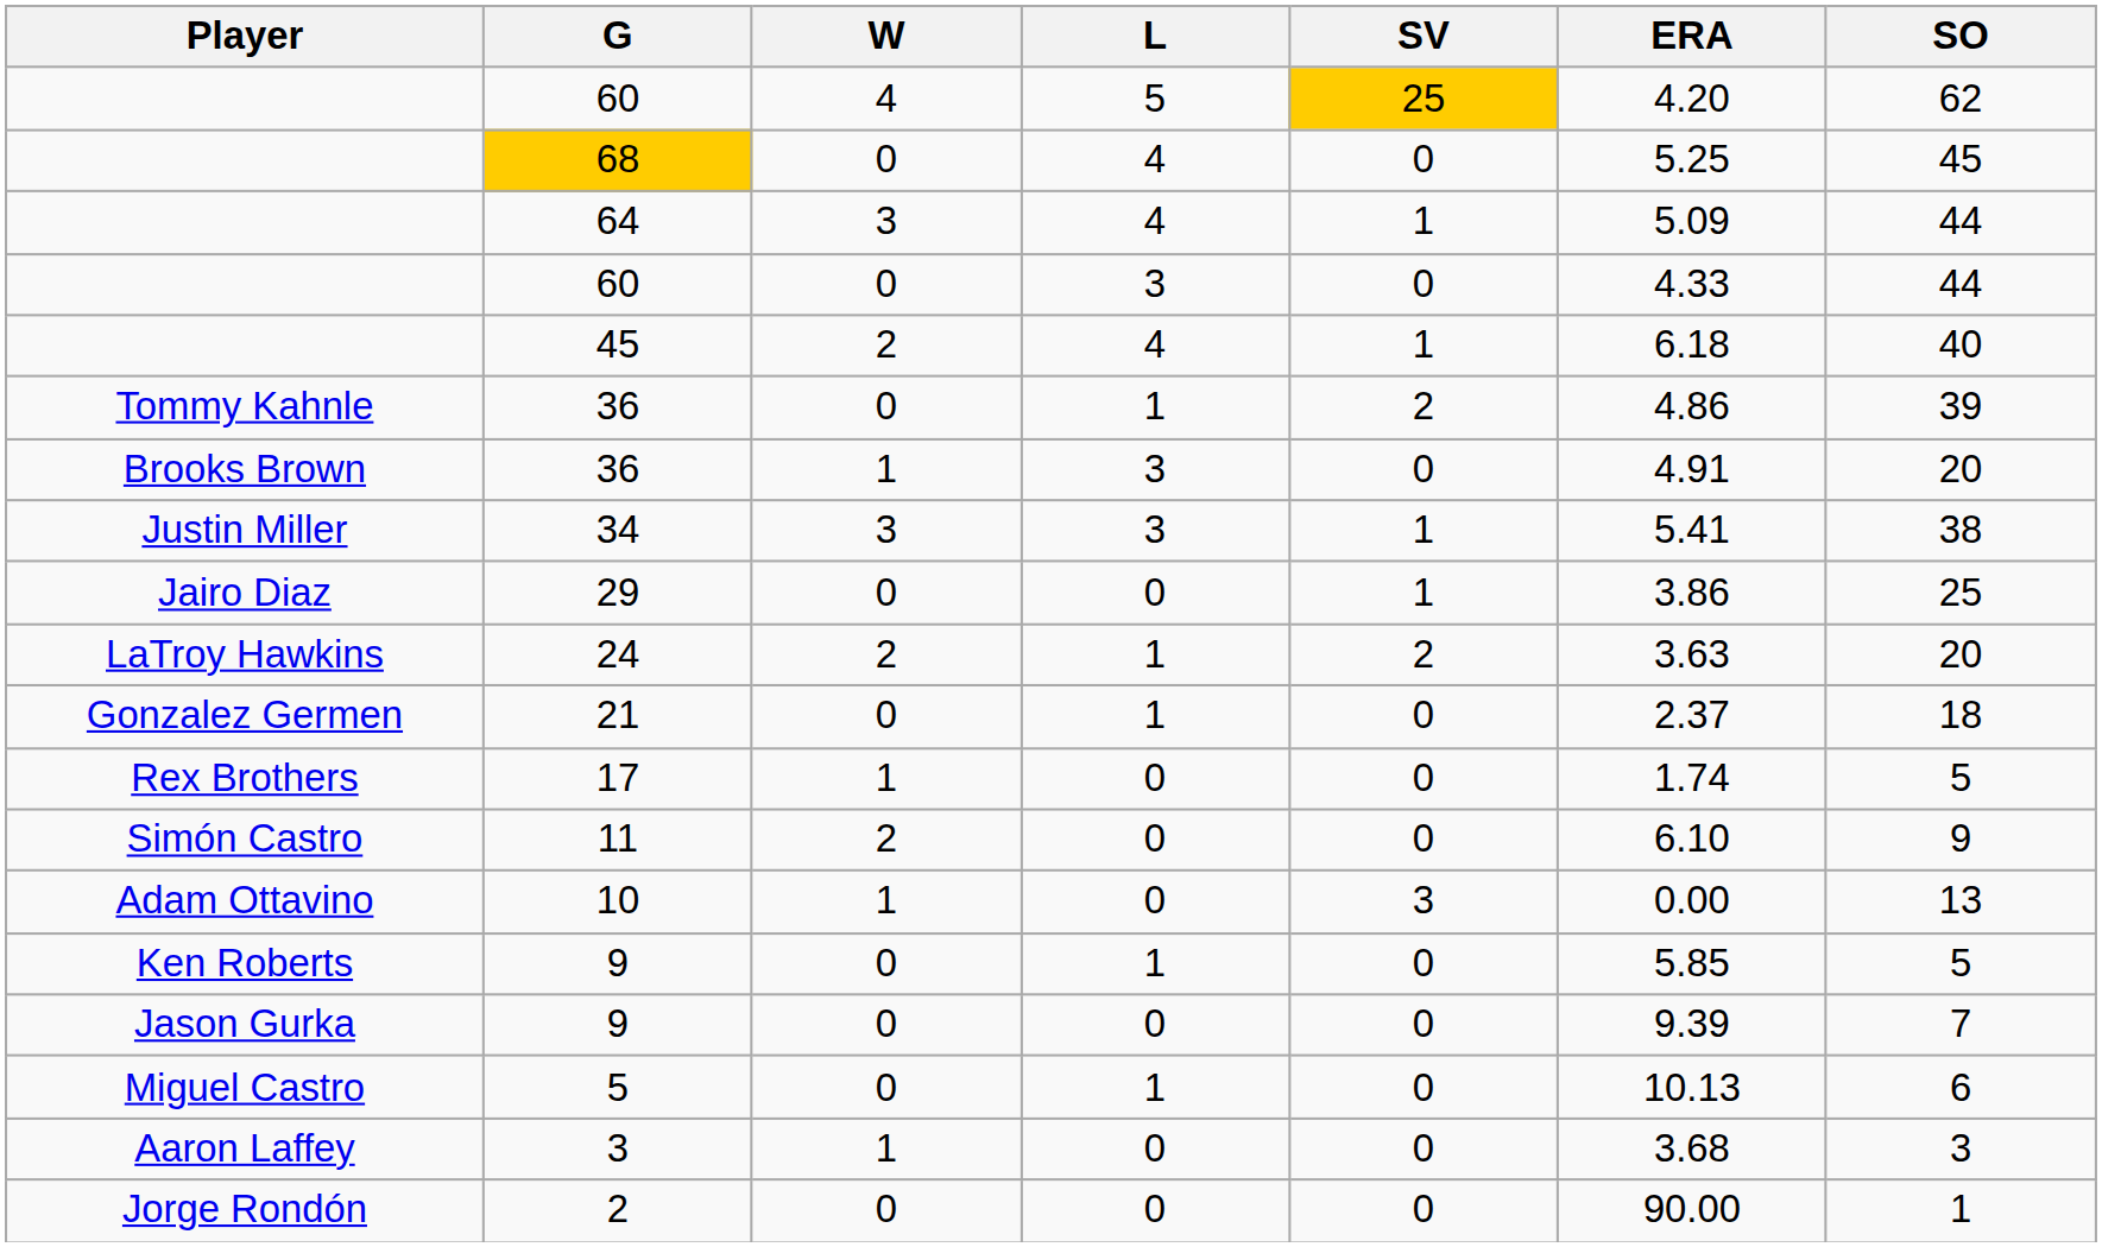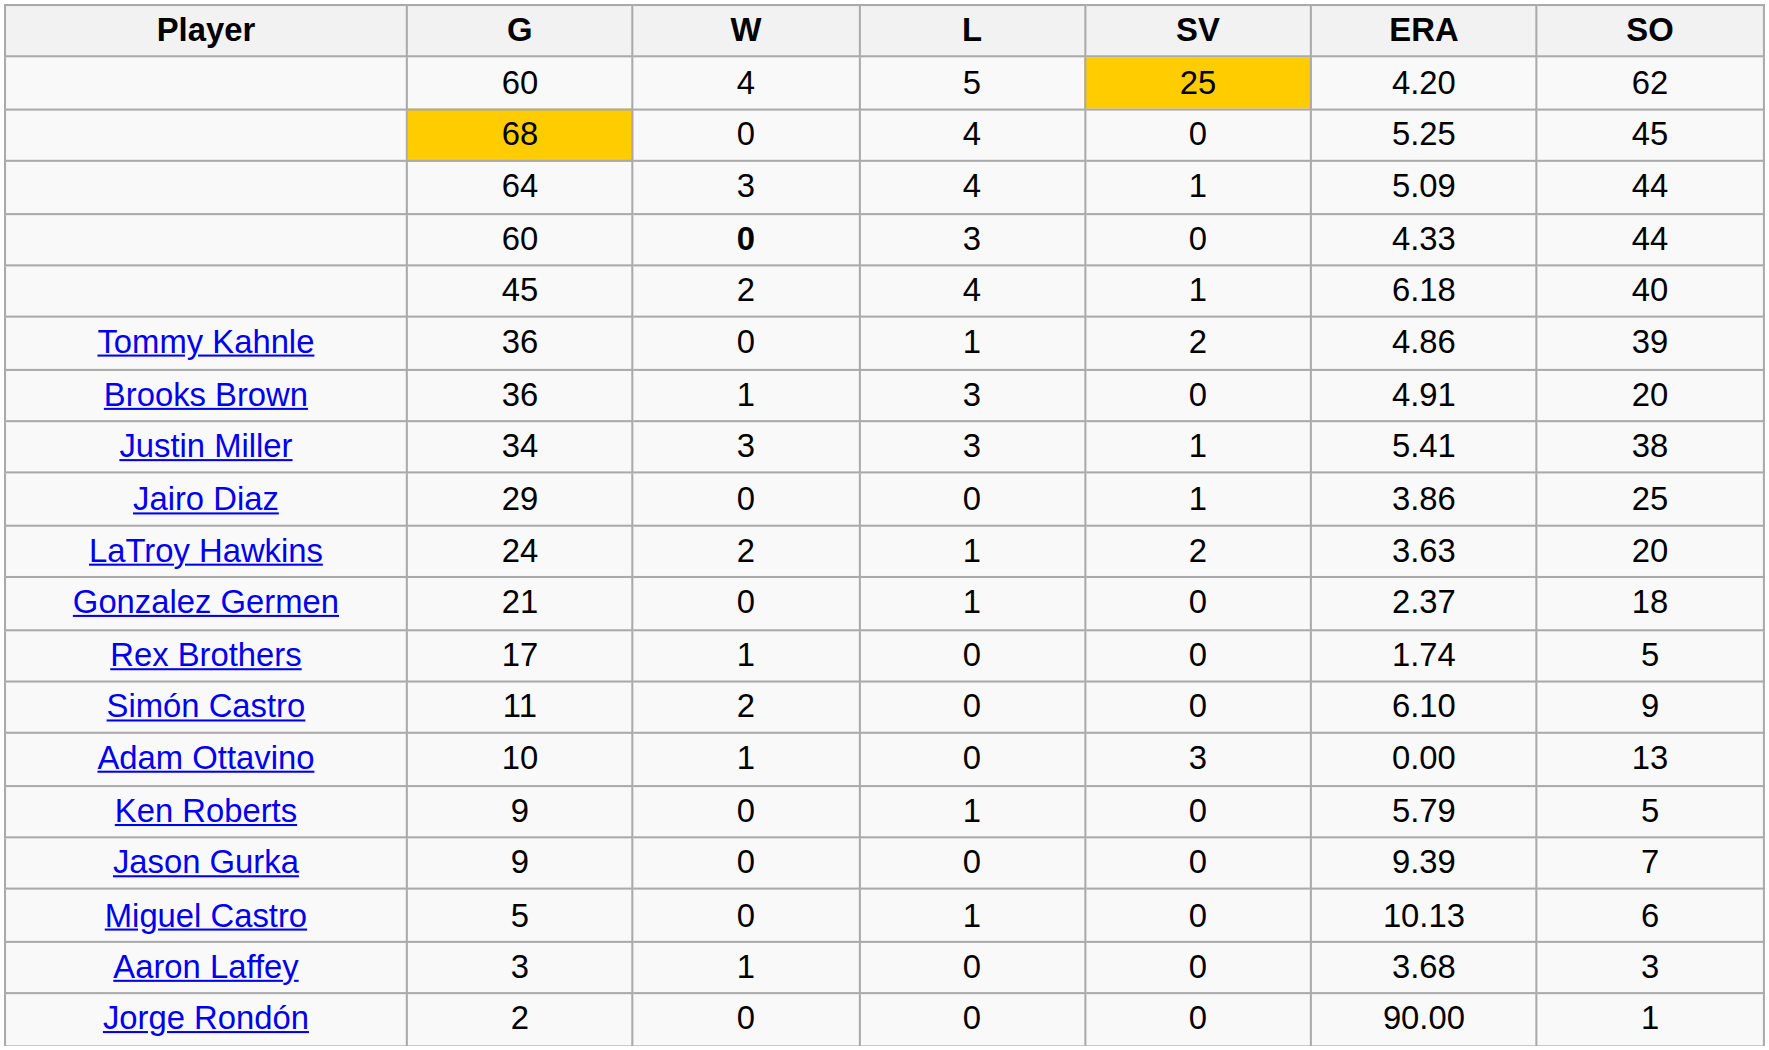 <table class="wikitable sortable">
 <tr>
 <th bgcolor="#DDDDFF" width="16%">Player</th>
 <th bgcolor="#DDDDFF" width="9%">G</th>
 <th bgcolor="#DDDDFF" width="9%">W</th>
 <th bgcolor="#DDDDFF" width="9%">L</th>
 <th bgcolor="#DDDDFF" width="9%">SV</th>
 <th bgcolor="#DDDDFF" width="9%">ERA</th>
 <th bgcolor="#DDDDFF" width="9%">SO</th>
 </tr>
 <tr align="center">
 <td></td>
 <td>60</td>
 <td>4</td>
 <td>5</td>
 <td bgcolor="#FFCC00">25</td>
 <td>4.20</td>
 <td>62</td>
 </tr>
 <tr align=center>
 <td></td>
 <td bgcolor="#FFCC00">68</td>
 <td>0</td>
 <td>4</td>
 <td>0</td>
 <td>5.25</td>
 <td>45</td>
 </tr>
 <tr align="center">
 <td></td>
 <td>64</td>
 <td>3</td>
 <td>4</td>
 <td>1</td>
 <td>5.09</td>
 <td>44</td>
 </tr>
 <tr align="center">
 <td></td>
 <td>60</td>
-<td>0</td>
+<td><strong>0</strong></td>
 <td>3</td>
 <td>0</td>
 <td>4.33</td>
 <td>44</td>
 </tr>
 <tr align="center">
 <td></td>
 <td>45</td>
 <td>2</td>
 <td>4</td>
 <td>1</td>
 <td>6.18</td>
 <td>40</td>
 </tr>
 <tr align="center">
 <td><a href='#'>Tommy Kahnle</a></td>
 <td>36</td>
 <td>0</td>
 <td>1</td>
 <td>2</td>
 <td>4.86</td>
 <td>39</td>
 </tr>
 <tr align=center>
 <td><a href='#'>Brooks Brown</a></td>
 <td>36</td>
 <td>1</td>
 <td>3</td>
 <td>0</td>
 <td>4.91</td>
 <td>20</td>
 </tr>
 <tr align=center>
 <td><a href='#'>Justin Miller</a></td>
 <td>34</td>
 <td>3</td>
 <td>3</td>
 <td>1</td>
 <td>5.41</td>
 <td>38</td>
 </tr>
 <tr align=center>
 <td><a href='#'>Jairo Diaz</a></td>
 <td>29</td>
 <td>0</td>
 <td>0</td>
 <td>1</td>
 <td>3.86</td>
 <td>25</td>
 </tr>
 <tr align=center>
 <td><a href='#'>LaTroy Hawkins</a></td>
 <td>24</td>
 <td>2</td>
 <td>1</td>
 <td>2</td>
 <td>3.63</td>
 <td>20</td>
 </tr>
 <tr align=center>
 <td><a href='#'>Gonzalez Germen</a></td>
 <td>21</td>
 <td>0</td>
 <td>1</td>
 <td>0</td>
 <td>2.37</td>
 <td>18</td>
 </tr>
 <tr align=center>
 <td><a href='#'>Rex Brothers</a></td>
 <td>17</td>
 <td>1</td>
 <td>0</td>
 <td>0</td>
 <td>1.74</td>
 <td>5</td>
 </tr>
 <tr align=center>
 <td><a href='#'>Simón Castro</a></td>
 <td>11</td>
 <td>2</td>
 <td>0</td>
 <td>0</td>
 <td>6.10</td>
 <td>9</td>
 </tr>
 <tr align=center>
 <td><a href='#'>Adam Ottavino</a></td>
 <td>10</td>
 <td>1</td>
 <td>0</td>
 <td>3</td>
 <td>0.00</td>
 <td>13</td>
 </tr>
 <tr align=center>
 <td><a href='#'>Ken Roberts</a></td>
 <td>9</td>
 <td>0</td>
 <td>1</td>
 <td>0</td>
-<td>5.85</td>
+<td>5.79</td>
 <td>5</td>
 </tr>
 <tr align=center>
 <td><a href='#'>Jason Gurka</a></td>
 <td>9</td>
 <td>0</td>
 <td>0</td>
 <td>0</td>
 <td>9.39</td>
 <td>7</td>
 </tr>
 <tr align=center>
 <td><a href='#'>Miguel Castro</a></td>
 <td>5</td>
 <td>0</td>
 <td>1</td>
 <td>0</td>
 <td>10.13</td>
 <td>6</td>
 </tr>
 <tr align=center>
 <td><a href='#'>Aaron Laffey</a></td>
 <td>3</td>
 <td>1</td>
 <td>0</td>
 <td>0</td>
 <td>3.68</td>
 <td>3</td>
 </tr>
 <tr align=center>
 <td><a href='#'>Jorge Rondón</a></td>
 <td>2</td>
 <td>0</td>
 <td>0</td>
 <td>0</td>
 <td>90.00</td>
 <td>1</td>
 </tr>
 </table>
